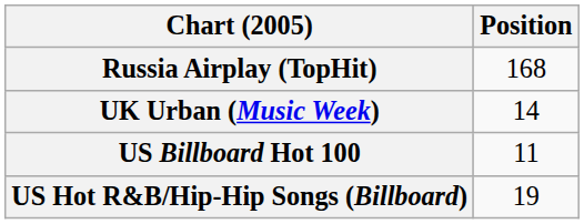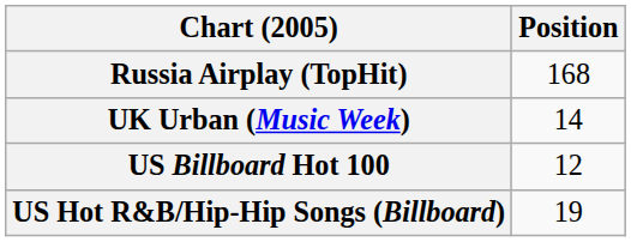 <table class="wikitable sortable plainrowheaders" style="text-align:center;">
 <tr>
 <th scope="col">Chart (2005)</th>
 <th scope="col">Position</th>
 </tr>
 <tr>
 <th scope="row">Russia Airplay (TopHit)</th>
 <td>168</td>
 </tr>
 <tr>
 <th scope="row">UK Urban (<em><a href='#'>Music Week</a></em>)</th>
 <td>14</td>
 </tr>
 <tr>
 <th scope="row">US <em>Billboard</em> Hot 100</th>
-<td>11</td>
+<td>12</td>
 </tr>
 <tr>
 <th scope="row">US Hot R&B/Hip-Hip Songs (<em>Billboard</em>)</th>
 <td>19</td>
 </tr>
 </table>
